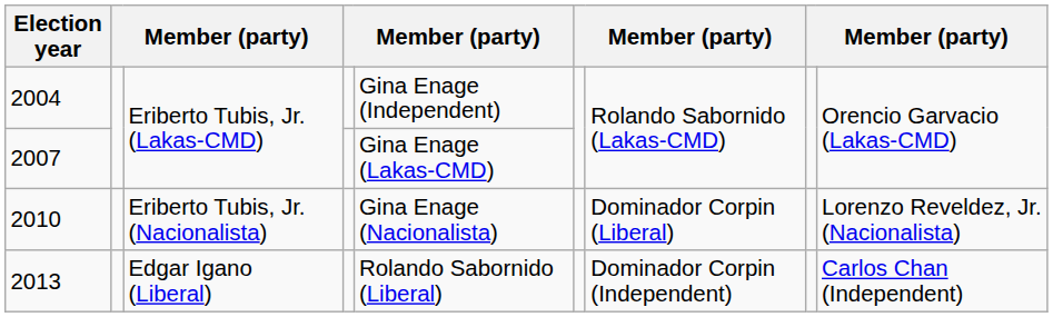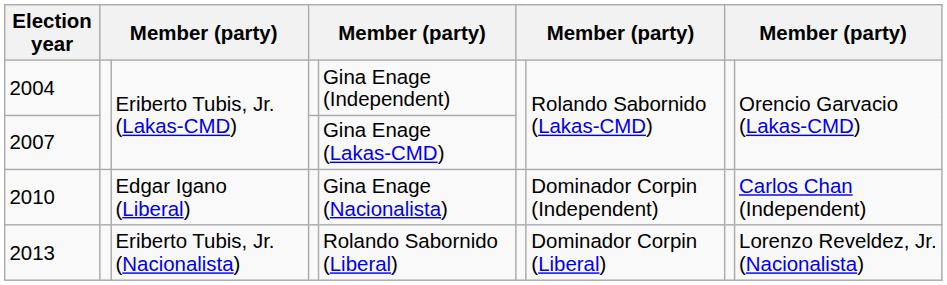 <table class=wikitable style="font-size:90%">
 <tr>
 <th width=60px>Election<br>year</th>
 <th colspan=2 width=140px>Member (party)</th>
 <th colspan=2 width=140px>Member (party)</th>
 <th colspan=2 width=140px>Member (party)</th>
 <th colspan=2 width=140px>Member (party)</th>
 </tr>
 <tr>
 <td>2004</td>
 <td rowspan=2 bgcolor=></td>
 <td rowspan=2>Eriberto Tubis, Jr.<br>(<a href='#'>Lakas-CMD</a>)</td>
 <td bgcolor=></td>
 <td>Gina Enage<br>(Independent)</td>
 <td rowspan=2 bgcolor=></td>
 <td rowspan=2>Rolando Sabornido<br>(<a href='#'>Lakas-CMD</a>)</td>
 <td rowspan=2 bgcolor=></td>
 <td rowspan=2>Orencio Garvacio<br>(<a href='#'>Lakas-CMD</a>)</td>
 </tr>
 <tr>
 <td>2007</td>
 <td bgcolor=></td>
 <td>Gina Enage<br>(<a href='#'>Lakas-CMD</a>)</td>
 </tr>
 <tr>
 <td>2010</td>
 <td bgcolor=></td>
+<td>Edgar Igano<br>(<a href='#'>Liberal</a>)</td>
+<td bgcolor=></td>
+<td>Gina Enage<br>(<a href='#'>Nacionalista</a>)</td>
+<td bgcolor=></td>
+<td>Dominador Corpin<br>(Independent)</td>
+<td bgcolor=></td>
+<td><a href='#'>Carlos Chan</a><br>(Independent)</td>
+</tr>
+<tr>
+<td>2013</td>
+<td bgcolor=></td>
 <td>Eriberto Tubis, Jr.<br>(<a href='#'>Nacionalista</a>)</td>
 <td bgcolor=></td>
-<td>Gina Enage<br>(<a href='#'>Nacionalista</a>)</td>
+<td>Rolando Sabornido<br>(<a href='#'>Liberal</a>)</td>
 <td bgcolor=></td>
 <td>Dominador Corpin<br>(<a href='#'>Liberal</a>)</td>
 <td bgcolor=></td>
 <td>Lorenzo Reveldez, Jr.<br>(<a href='#'>Nacionalista</a>)</td>
 </tr>
-<tr>
-<td>2013</td>
-<td bgcolor=></td>
-<td>Edgar Igano<br>(<a href='#'>Liberal</a>)</td>
-<td bgcolor=></td>
-<td>Rolando Sabornido<br>(<a href='#'>Liberal</a>)</td>
-<td bgcolor=></td>
-<td>Dominador Corpin<br>(Independent)</td>
-<td bgcolor=></td>
-<td><a href='#'>Carlos Chan</a><br>(Independent)</td>
-</tr>
 </table>
